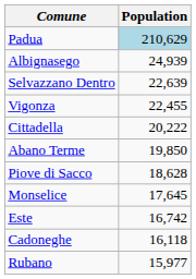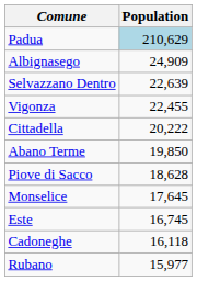 <table class="wikitable">
 <tr>
 <th><em>Comune</em></th>
 <th>Population</th>
 </tr>
 <tr>
 <td><a href='#'>Padua</a></td>
 <td align="right" style="background: lightblue;">210,629</td>
 </tr>
 <tr>
 <td><a href='#'>Albignasego</a></td>
-<td align="right">24,939</td>
+<td align="right">24,909</td>
 </tr>
 <tr>
 <td><a href='#'>Selvazzano Dentro</a></td>
 <td align="right">22,639</td>
 </tr>
 <tr>
 <td><a href='#'>Vigonza</a></td>
 <td align="right">22,455</td>
 </tr>
 <tr>
 <td><a href='#'>Cittadella</a></td>
 <td align="right">20,222</td>
 </tr>
 <tr>
 <td><a href='#'>Abano Terme</a></td>
 <td align="right">19,850</td>
 </tr>
 <tr>
 <td><a href='#'>Piove di Sacco</a></td>
 <td align="right">18,628</td>
 </tr>
 <tr>
 <td><a href='#'>Monselice</a></td>
 <td align="right">17,645</td>
 </tr>
 <tr>
 <td><a href='#'>Este</a></td>
-<td align="right">16,742</td>
+<td align="right">16,745</td>
 </tr>
 <tr>
 <td><a href='#'>Cadoneghe</a></td>
 <td align="right">16,118</td>
 </tr>
 <tr>
 <td><a href='#'>Rubano</a></td>
 <td align="right">15,977</td>
 </tr>
 </table>
